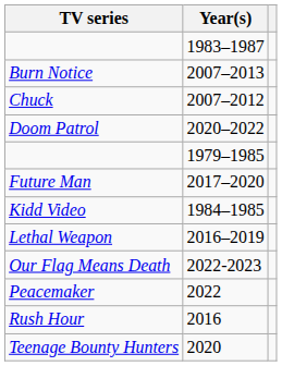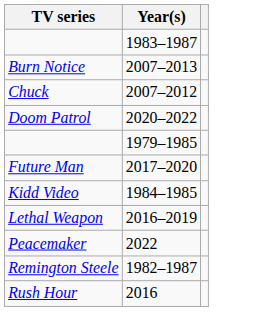 <table class="wikitable sortable" border="1" >
 <tr>
 <th scope="col">TV series</th>
 <th scope="col">Year(s)</th>
 <th scope="col" class="unsortable" style=white-space:nowrap></th>
 </tr>
 <tr>
 <td><em></em></td>
 <td>1983–1987</td>
 <td></td>
 </tr>
 <tr>
 <td><em><a href='#'>Burn Notice</a></em></td>
 <td>2007–2013</td>
 <td></td>
 </tr>
 <tr>
 <td><em><a href='#'>Chuck</a></em></td>
 <td>2007–2012</td>
 <td></td>
 </tr>
 <tr>
 <td><em><a href='#'>Doom Patrol</a></em></td>
 <td>2020–2022</td>
 <td></td>
 </tr>
 <tr>
 <td><em></em></td>
 <td>1979–1985</td>
 <td></td>
 </tr>
 <tr>
 <td><em><a href='#'>Future Man</a></em></td>
 <td>2017–2020</td>
 <td></td>
 </tr>
 <tr>
 <td><em><a href='#'>Kidd Video</a></em></td>
 <td>1984–1985</td>
 <td></td>
 </tr>
 <tr>
 <td><em><a href='#'>Lethal Weapon</a></em></td>
 <td>2016–2019</td>
 <td></td>
 </tr>
 <tr>
-<td><em><a href='#'>Our Flag Means Death</a></em></td>
-<td>2022-2023</td>
+<td><em><a href='#'>Peacemaker</a></em></td>
+<td>2022</td>
 <td></td>
 </tr>
 <tr>
-<td><em><a href='#'>Peacemaker</a></em></td>
-<td>2022</td>
+<td><em><a href='#'>Remington Steele</a></em></td>
+<td>1982–1987</td>
 <td></td>
 </tr>
 <tr>
 <td><em><a href='#'>Rush Hour</a></em></td>
 <td>2016</td>
 <td></td>
 </tr>
-<tr>
-<td><em><a href='#'>Teenage Bounty Hunters</a></em></td>
-<td>2020</td>
-<td></td>
-</tr>
 </table>
